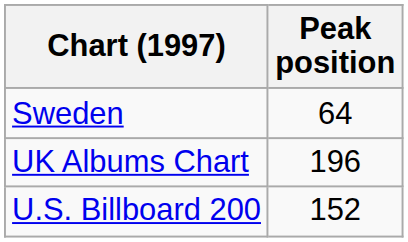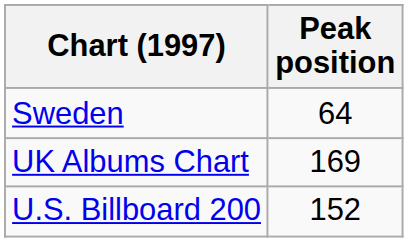 <table class="wikitable">
 <tr>
 <th>Chart (1997)</th>
 <th>Peak<br>position</th>
 </tr>
 <tr>
 <td><a href='#'>Sweden</a></td>
 <td align="center">64</td>
 </tr>
 <tr>
 <td><a href='#'>UK Albums Chart</a></td>
-<td align="center">196</td>
+<td align="center">169</td>
 </tr>
 <tr>
 <td><a href='#'>U.S. Billboard 200</a></td>
 <td align="center">152</td>
 </tr>
 </table>
